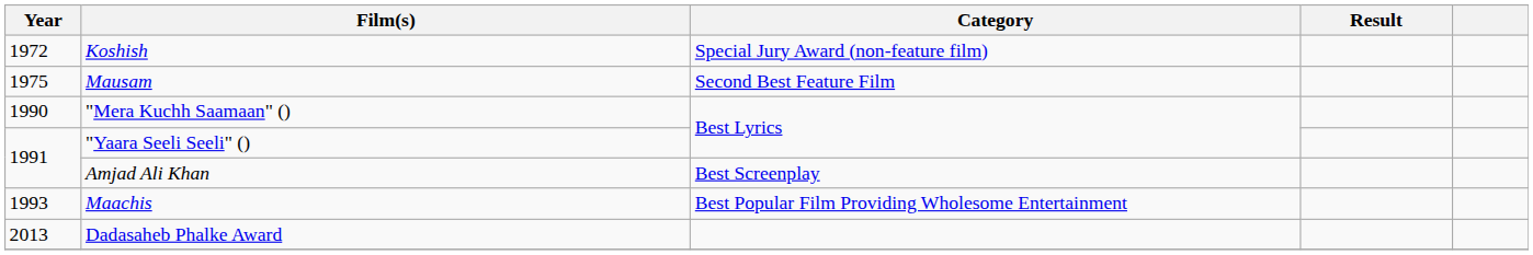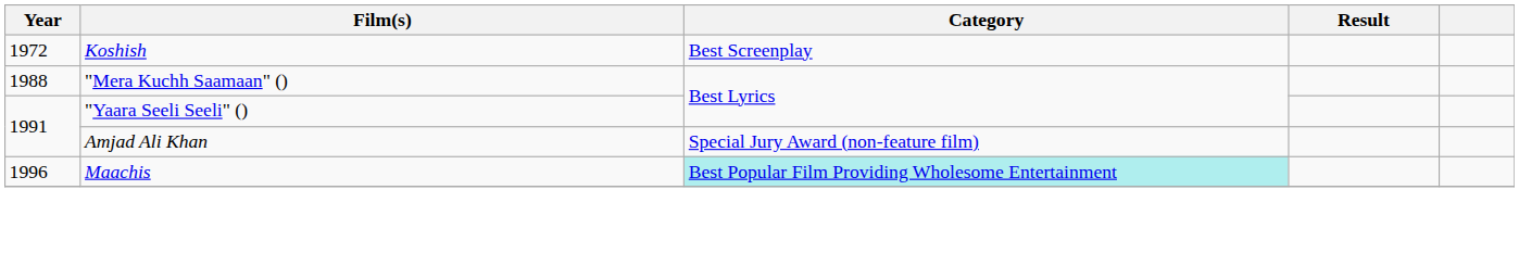 <table class="wikitable sortable" width=100%>
 <tr>
 <th width=5%>Year</th>
 <th width=40%>Film(s)</th>
 <th width=40%>Category</th>
 <th width=10%>Result</th>
 <th width=5%></th>
 </tr>
 <tr>
 <td>1972</td>
 <td><em><a href='#'>Koshish</a></em></td>
-<td><a href='#'>Special Jury Award (non-feature film)</a></td>
+<td><a href='#'>Best Screenplay</a></td>
 <td></td>
 <td></td>
 </tr>
 <tr>
-<td>1975</td>
-<td><em><a href='#'>Mausam</a></em></td>
-<td><a href='#'>Second Best Feature Film</a></td>
-<td></td>
-<td></td>
-</tr>
-<tr>
-<td>1990</td>
+<td>1988</td>
 <td>"<a href='#'>Mera Kuchh Saamaan</a>" ()</td>
 <td rowspan="2"><a href='#'>Best Lyrics</a></td>
 <td></td>
 <td></td>
 </tr>
 <tr>
 <td rowspan="2">1991</td>
 <td>"<a href='#'>Yaara Seeli Seeli</a>" ()</td>
 <td></td>
 <td></td>
 </tr>
 <tr>
 <td><em>Amjad Ali Khan</em></td>
-<td><a href='#'>Best Screenplay</a></td>
+<td><a href='#'>Special Jury Award (non-feature film)</a></td>
 <td></td>
 <td></td>
 </tr>
 <tr>
-<td>1993</td>
+<td>1996</td>
 <td><em><a href='#'>Maachis</a></em></td>
-<td><a href='#'>Best Popular Film Providing Wholesome Entertainment</a></td>
-<td></td>
-<td></td>
-</tr>
-<tr>
-<td>2013</td>
-<td><a href='#'>Dadasaheb Phalke Award</a></td>
-<td></td>
+<td style="background: paleturquoise;"><a href='#'>Best Popular Film Providing Wholesome Entertainment</a></td>
 <td></td>
 <td></td>
 </tr>
 <tr>
 </tr>
 </table>
